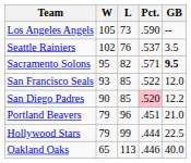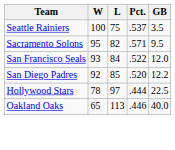 <table class="wikitable">
 <tr>
 <th>Team</th>
 <th>W</th>
 <th>L</th>
 <th>Pct.</th>
 <th>GB</th>
 </tr>
 <tr>
-<td><a href='#'>Los Angeles Angels</a></td>
-<td>105</td>
-<td>73</td>
-<td>.590</td>
-<td>--</td>
-</tr>
-<tr>
 <td><a href='#'>Seattle Rainiers</a></td>
-<td>102</td>
-<td>76</td>
+<td>100</td>
+<td>75</td>
 <td>.537</td>
 <td>3.5</td>
 </tr>
 <tr>
 <td><a href='#'>Sacramento Solons</a></td>
 <td>95</td>
 <td>82</td>
 <td>.571</td>
-<td><strong>9.5</strong></td>
+<td>9.5</td>
 </tr>
 <tr>
 <td><a href='#'>San Francisco Seals</a></td>
 <td>93</td>
-<td>85</td>
+<td>84</td>
 <td>.522</td>
 <td>12.0</td>
 </tr>
 <tr>
 <td><a href='#'>San Diego Padres</a></td>
-<td>90</td>
+<td>92</td>
 <td>85</td>
-<td style="background: pink;">.520</td>
+<td>.520</td>
 <td>12.2</td>
 </tr>
 <tr>
-<td><a href='#'>Portland Beavers</a></td>
-<td>79</td>
-<td>96</td>
-<td>.451</td>
-<td>21.0</td>
-</tr>
-<tr>
 <td><a href='#'>Hollywood Stars</a></td>
-<td>79</td>
-<td>99</td>
+<td>78</td>
+<td>97</td>
 <td>.444</td>
 <td>22.5</td>
 </tr>
 <tr>
 <td><a href='#'>Oakland Oaks</a></td>
 <td>65</td>
 <td>113</td>
 <td>.446</td>
 <td>40.0</td>
 </tr>
 </table>
